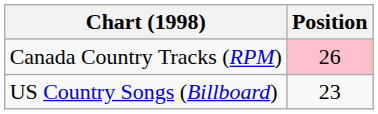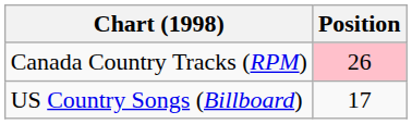 <table class="wikitable sortable">
 <tr>
 <th scope="col">Chart (1998)</th>
 <th scope="col">Position</th>
 </tr>
 <tr>
 <td>Canada Country Tracks (<em><a href='#'>RPM</a></em>)</td>
 <td align="center" style="background: pink;">26</td>
 </tr>
 <tr>
 <td>US <a href='#'>Country Songs</a> (<em><a href='#'>Billboard</a></em>)</td>
-<td align="center">23</td>
+<td align="center">17</td>
 </tr>
 </table>
